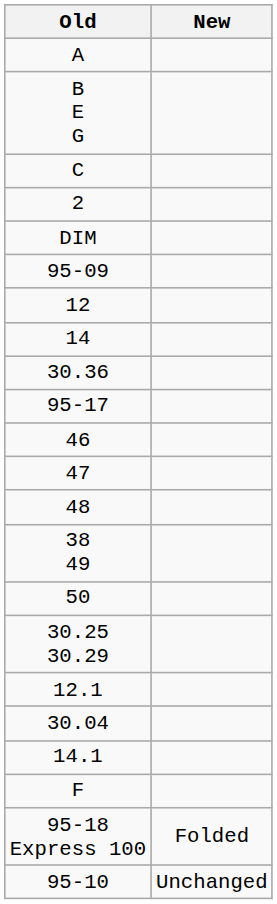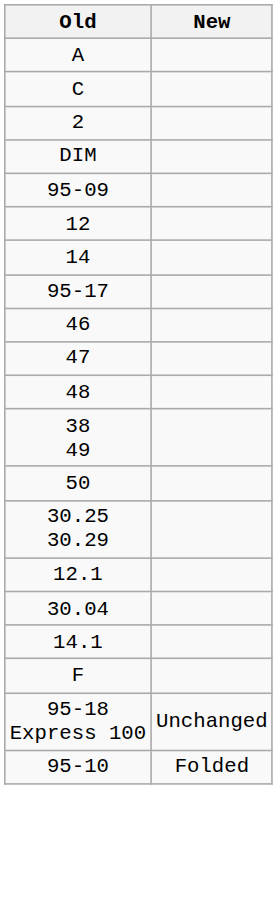 <table class="wikitable centre alternance" style="text-align:center;">
 <tr>
 <th>Old</th>
 <th>New</th>
 </tr>
 <tr>
 <td>A</td>
-<td></td>
-</tr>
-<tr>
-<td>B<br>E<br>G</td>
 <td></td>
 </tr>
 <tr>
 <td>C</td>
 <td></td>
 </tr>
 <tr>
 <td>2</td>
 <td></td>
 </tr>
 <tr>
 <td>DIM</td>
 <td></td>
 </tr>
 <tr>
 <td>95-09</td>
 <td></td>
 </tr>
 <tr>
 <td>12</td>
 <td></td>
 </tr>
 <tr>
 <td>14</td>
-<td></td>
-</tr>
-<tr>
-<td>30.36</td>
 <td></td>
 </tr>
 <tr>
 <td>95-17</td>
 <td></td>
 </tr>
 <tr>
 <td>46</td>
 <td></td>
 </tr>
 <tr>
 <td>47</td>
 <td></td>
 </tr>
 <tr>
 <td>48</td>
 <td></td>
 </tr>
 <tr>
 <td>38<br>49</td>
 <td></td>
 </tr>
 <tr>
 <td>50</td>
 <td></td>
 </tr>
 <tr>
 <td>30.25<br>30.29</td>
 <td></td>
 </tr>
 <tr>
 <td>12.1</td>
 <td></td>
 </tr>
 <tr>
 <td>30.04</td>
 <td></td>
 </tr>
 <tr>
 <td>14.1</td>
 <td></td>
 </tr>
 <tr>
 <td>F</td>
 <td></td>
 </tr>
 <tr>
 <td>95-18<br>Express 100</td>
-<td>Folded</td>
+<td>Unchanged</td>
 </tr>
 <tr>
 <td>95-10</td>
-<td>Unchanged</td>
+<td>Folded</td>
 </tr>
 </table>
